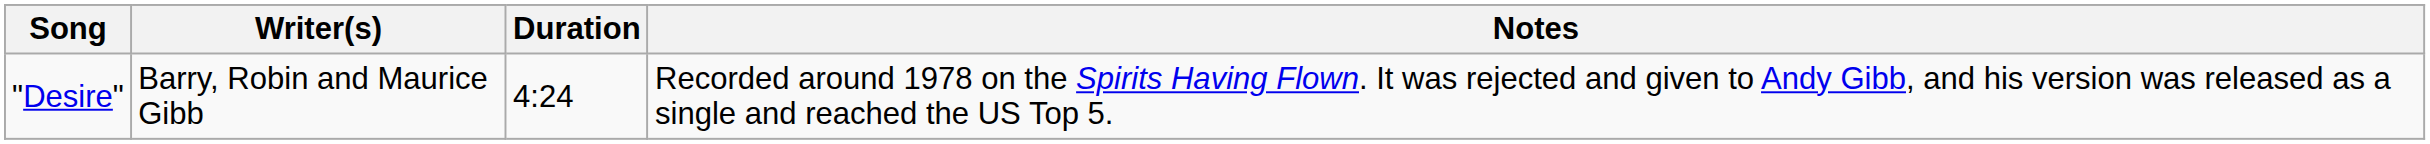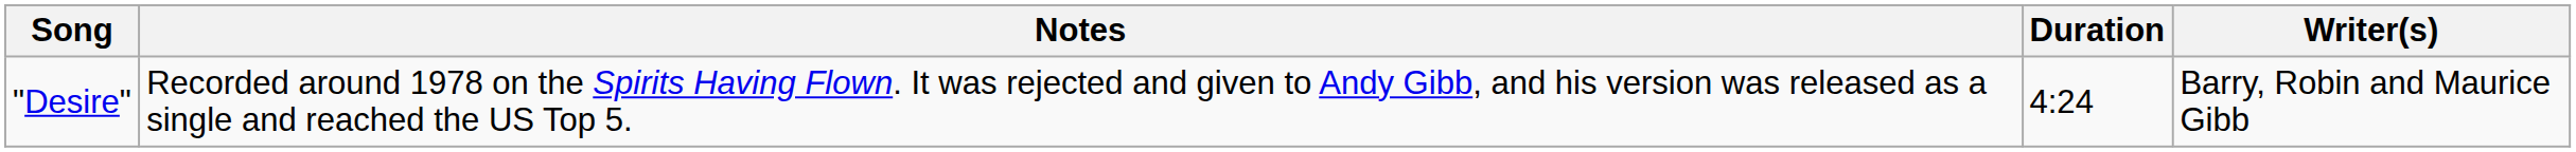 <table class="wikitable">
 <tr>
 <th>Song</th>
+<th>Notes</th>
+<th>Duration</th>
 <th>Writer(s)</th>
-<th>Duration</th>
-<th>Notes</th>
 </tr>
 <tr>
 <td>"<a href='#'>Desire</a>"</td>
+<td>Recorded around 1978 on the <em><a href='#'>Spirits Having Flown</a></em>. It was rejected and given to <a href='#'>Andy Gibb</a>, and his version was released as a single and reached the US Top 5.</td>
+<td>4:24</td>
 <td>Barry, Robin and Maurice Gibb</td>
-<td>4:24</td>
-<td>Recorded around 1978 on the <em><a href='#'>Spirits Having Flown</a></em>. It was rejected and given to <a href='#'>Andy Gibb</a>, and his version was released as a single and reached the US Top 5.</td>
 </tr>
 </table>
